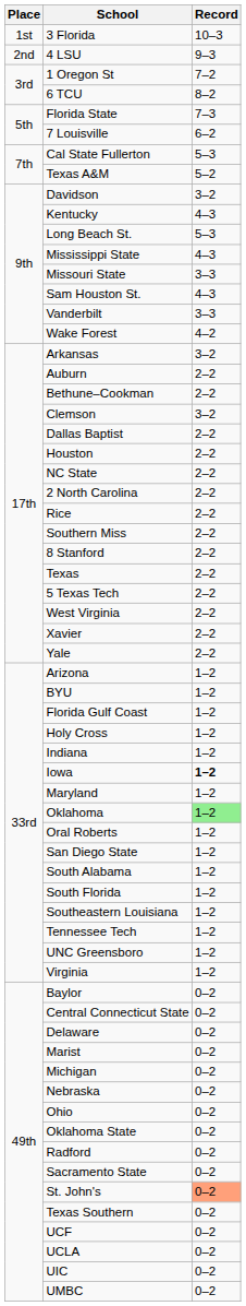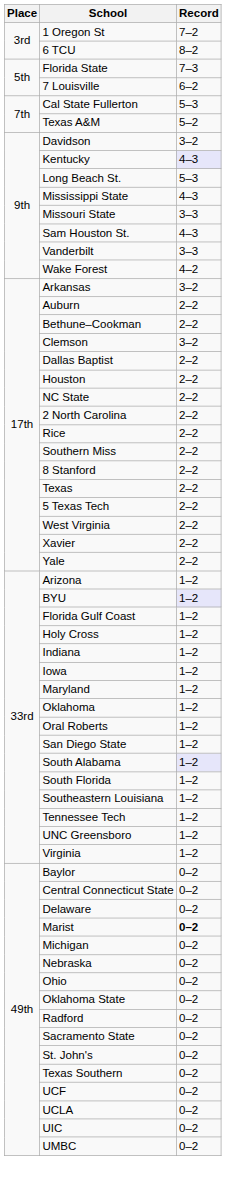 <table class="wikitable">
 <tr>
 <th>Place</th>
 <th>School</th>
 <th>Record</th>
-</tr>
-<tr>
-<td style="text-align:center;">1st</td>
-<td> 3 Florida</td>
-<td>10–3</td>
-</tr>
-<tr>
-<td style="text-align:center;">2nd</td>
-<td> 4 LSU</td>
-<td>9–3</td>
 </tr>
 <tr>
 <td rowspan="2" style="text-align:center;">3rd</td>
 <td> 1 Oregon St</td>
 <td>7–2</td>
 </tr>
 <tr>
 <td> 6 TCU</td>
 <td>8–2</td>
 </tr>
 <tr>
 <td rowspan="2" style="text-align:center;">5th</td>
 <td>Florida State</td>
 <td>7–3</td>
 </tr>
 <tr>
 <td> 7 Louisville</td>
 <td>6–2</td>
 </tr>
 <tr>
 <td rowspan="2" style="text-align:center;">7th</td>
 <td>Cal State Fullerton</td>
 <td>5–3</td>
 </tr>
 <tr>
 <td>Texas A&M</td>
 <td>5–2</td>
 </tr>
 <tr>
 <td rowspan="8" style="text-align:center;">9th </td>
 <td>Davidson</td>
 <td>3–2</td>
 </tr>
 <tr>
 <td>Kentucky</td>
-<td>4–3</td>
+<td style="background: lavender;">4–3</td>
 </tr>
 <tr>
 <td>Long Beach St.</td>
 <td>5–3</td>
 </tr>
 <tr>
 <td>Mississippi State</td>
 <td>4–3</td>
 </tr>
 <tr>
 <td>Missouri State</td>
 <td>3–3</td>
 </tr>
 <tr>
 <td>Sam Houston St.</td>
 <td>4–3</td>
 </tr>
 <tr>
 <td>Vanderbilt</td>
 <td>3–3</td>
 </tr>
 <tr>
 <td>Wake Forest</td>
 <td>4–2</td>
 </tr>
 <tr>
 <td rowspan="16" style="text-align:center;">17th </td>
 <td>Arkansas</td>
 <td>3–2</td>
 </tr>
 <tr>
 <td>Auburn</td>
 <td>2–2</td>
 </tr>
 <tr>
 <td>Bethune–Cookman</td>
 <td>2–2</td>
 </tr>
 <tr>
 <td>Clemson</td>
 <td>3–2</td>
 </tr>
 <tr>
 <td>Dallas Baptist</td>
 <td>2–2</td>
 </tr>
 <tr>
 <td>Houston</td>
 <td>2–2</td>
 </tr>
 <tr>
 <td>NC State</td>
 <td>2–2</td>
 </tr>
 <tr>
 <td> 2 North Carolina</td>
 <td>2–2</td>
 </tr>
 <tr>
 <td>Rice</td>
 <td>2–2</td>
 </tr>
 <tr>
 <td>Southern Miss</td>
 <td>2–2</td>
 </tr>
 <tr>
 <td> 8 Stanford</td>
 <td>2–2</td>
 </tr>
 <tr>
 <td>Texas</td>
 <td>2–2</td>
 </tr>
 <tr>
 <td> 5 Texas Tech</td>
 <td>2–2</td>
 </tr>
 <tr>
 <td>West Virginia</td>
 <td>2–2</td>
 </tr>
 <tr>
 <td>Xavier</td>
 <td>2–2</td>
 </tr>
 <tr>
 <td>Yale</td>
 <td>2–2</td>
 </tr>
 <tr>
 <td rowspan="16" style="text-align:center;">33rd</td>
 <td>Arizona</td>
 <td>1–2</td>
 </tr>
 <tr>
 <td>BYU</td>
-<td>1–2</td>
+<td style="background: lavender;">1–2</td>
 </tr>
 <tr>
 <td>Florida Gulf Coast</td>
 <td>1–2</td>
 </tr>
 <tr>
 <td>Holy Cross</td>
 <td>1–2</td>
 </tr>
 <tr>
 <td>Indiana</td>
 <td>1–2</td>
 </tr>
 <tr>
 <td>Iowa</td>
-<td><strong>1–2</strong></td>
+<td>1–2</td>
 </tr>
 <tr>
 <td>Maryland</td>
 <td>1–2</td>
 </tr>
 <tr>
 <td>Oklahoma</td>
-<td style="background: lightgreen;">1–2</td>
+<td>1–2</td>
 </tr>
 <tr>
 <td>Oral Roberts</td>
 <td>1–2</td>
 </tr>
 <tr>
 <td>San Diego State</td>
 <td>1–2</td>
 </tr>
 <tr>
 <td>South Alabama</td>
-<td>1–2</td>
+<td style="background: lavender;">1–2</td>
 </tr>
 <tr>
 <td>South Florida</td>
 <td>1–2</td>
 </tr>
 <tr>
 <td>Southeastern Louisiana</td>
 <td>1–2</td>
 </tr>
 <tr>
 <td>Tennessee Tech</td>
 <td>1–2</td>
 </tr>
 <tr>
 <td>UNC Greensboro</td>
 <td>1–2</td>
 </tr>
 <tr>
 <td>Virginia</td>
 <td>1–2</td>
 </tr>
 <tr>
 <td rowspan="16" style="text-align:center;">49th</td>
 <td>Baylor</td>
 <td>0–2</td>
 </tr>
 <tr>
 <td>Central Connecticut State</td>
 <td>0–2</td>
 </tr>
 <tr>
 <td>Delaware</td>
 <td>0–2</td>
 </tr>
 <tr>
 <td>Marist</td>
-<td>0–2</td>
+<td><strong>0–2</strong></td>
 </tr>
 <tr>
 <td>Michigan</td>
 <td>0–2</td>
 </tr>
 <tr>
 <td>Nebraska</td>
 <td>0–2</td>
 </tr>
 <tr>
 <td>Ohio</td>
 <td>0–2</td>
 </tr>
 <tr>
 <td>Oklahoma State</td>
 <td>0–2</td>
 </tr>
 <tr>
 <td>Radford</td>
 <td>0–2</td>
 </tr>
 <tr>
 <td>Sacramento State</td>
 <td>0–2</td>
 </tr>
 <tr>
 <td>St. John's</td>
-<td style="background: lightsalmon;">0–2</td>
+<td>0–2</td>
 </tr>
 <tr>
 <td>Texas Southern</td>
 <td>0–2</td>
 </tr>
 <tr>
 <td>UCF</td>
 <td>0–2</td>
 </tr>
 <tr>
 <td>UCLA</td>
 <td>0–2</td>
 </tr>
 <tr>
 <td>UIC</td>
 <td>0–2</td>
 </tr>
 <tr>
 <td>UMBC</td>
 <td>0–2</td>
 </tr>
 </table>
